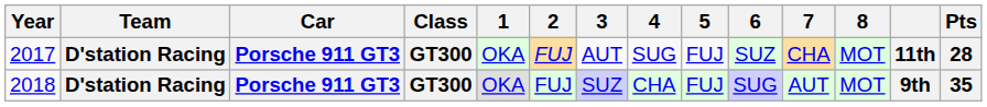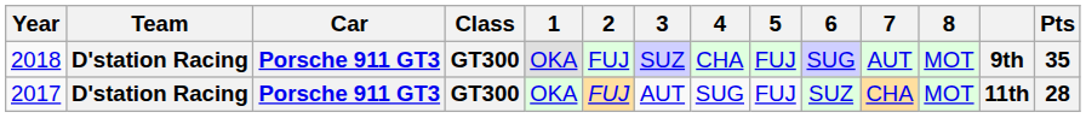 <table class="wikitable" style="text-align:center; font-size:90%">
 <tr>
 <th>Year</th>
 <th>Team</th>
 <th>Car</th>
 <th>Class</th>
 <th>1</th>
 <th>2</th>
 <th>3</th>
 <th>4</th>
 <th>5</th>
 <th>6</th>
 <th>7</th>
 <th>8</th>
 <th></th>
 <th>Pts</th>
 </tr>
 <tr>
+<td><a href='#'>2018</a></td>
+<th>D'station Racing</th>
+<th><a href='#'>Porsche 911 GT3</a></th>
+<th>GT300</th>
+<td style="background:#DFDFDF;"><a href='#'>OKA</a><br></td>
+<td style="background:#DFFFDF;"><a href='#'>FUJ</a><br></td>
+<td style="background:#CFCFFF;"><a href='#'>SUZ</a><br></td>
+<td style="background:#DFFFDF;"><a href='#'>CHA</a><br></td>
+<td style="background:#DFFFDF;"><a href='#'>FUJ</a><br></td>
+<td style="background:#CFCFFF;"><a href='#'>SUG</a><br></td>
+<td style="background:#DFFFDF;"><a href='#'>AUT</a><br></td>
+<td style="background:#DFFFDF;"><a href='#'>MOT</a><br></td>
+<th>9th</th>
+<th>35</th>
+</tr>
+<tr>
 <td><a href='#'>2017</a></td>
 <th>D'station Racing</th>
 <th><a href='#'>Porsche 911 GT3</a></th>
 <th>GT300</th>
 <td style="background:#DFFFDF;"><a href='#'>OKA</a><br></td>
 <td style="background:#FFDF9F;"><em><a href='#'>FUJ</a></em><br></td>
 <td><a href='#'>AUT</a></td>
 <td><a href='#'>SUG</a></td>
 <td><a href='#'>FUJ</a></td>
 <td style="background:#DFFFDF;"><a href='#'>SUZ</a><br></td>
 <td style="background:#FFDF9F;"><a href='#'>CHA</a><br></td>
 <td style="background:#DFFFDF;"><a href='#'>MOT</a><br></td>
 <th>11th</th>
 <th>28</th>
 </tr>
-<tr>
-<td><a href='#'>2018</a></td>
-<th>D'station Racing</th>
-<th><a href='#'>Porsche 911 GT3</a></th>
-<th>GT300</th>
-<td style="background:#DFDFDF;"><a href='#'>OKA</a><br></td>
-<td style="background:#DFFFDF;"><a href='#'>FUJ</a><br></td>
-<td style="background:#CFCFFF;"><a href='#'>SUZ</a><br></td>
-<td style="background:#DFFFDF;"><a href='#'>CHA</a><br></td>
-<td style="background:#DFFFDF;"><a href='#'>FUJ</a><br></td>
-<td style="background:#CFCFFF;"><a href='#'>SUG</a><br></td>
-<td style="background:#DFFFDF;"><a href='#'>AUT</a><br></td>
-<td style="background:#DFFFDF;"><a href='#'>MOT</a><br></td>
-<th>9th</th>
-<th>35</th>
-</tr>
 </table>
